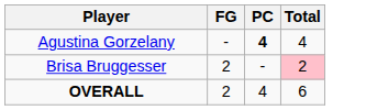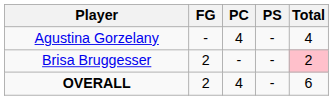 <table class="wikitable sortable" style="text-align:center">
 <tr>
 <th width=200px>Player</th>
 <th width=30px>FG</th>
 <th width=30px>PC</th>
+<th width=30px>PS</th>
 <th width=30px>Total</th>
 </tr>
 <tr>
 <td><a href='#'>Agustina Gorzelany</a></td>
 <td>-</td>
-<td><strong>4</strong></td>
+<td>4</td>
+<td>-</td>
 <td>4</td>
 </tr>
 <tr>
 <td><a href='#'>Brisa Bruggesser</a></td>
 <td>2</td>
+<td>-</td>
 <td>-</td>
 <td style="background: pink;">2</td>
 </tr>
 <tr>
 <td><strong>OVERALL</strong></td>
 <td>2</td>
 <td>4</td>
+<td>-</td>
 <td>6</td>
 </tr>
 </table>
